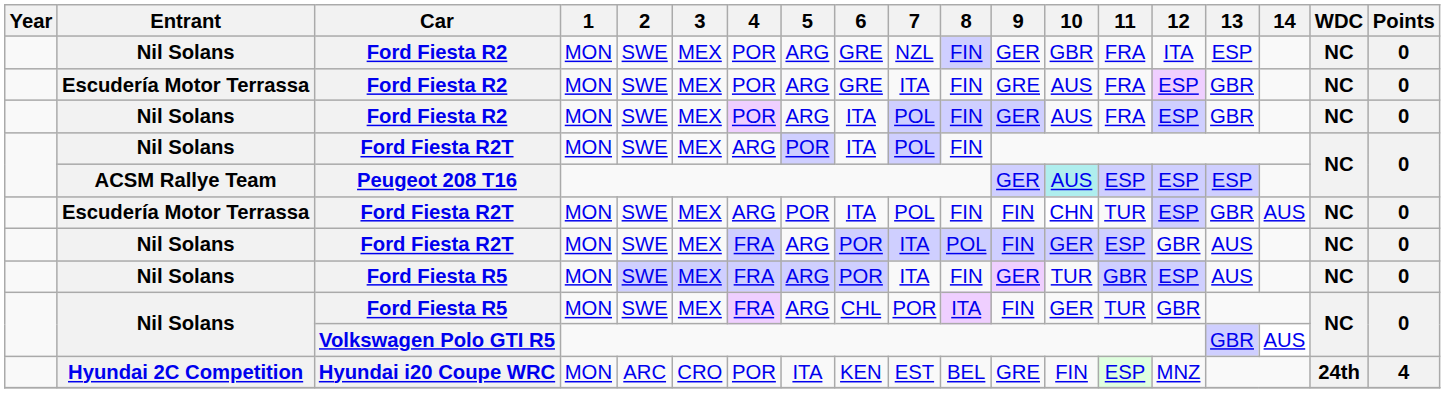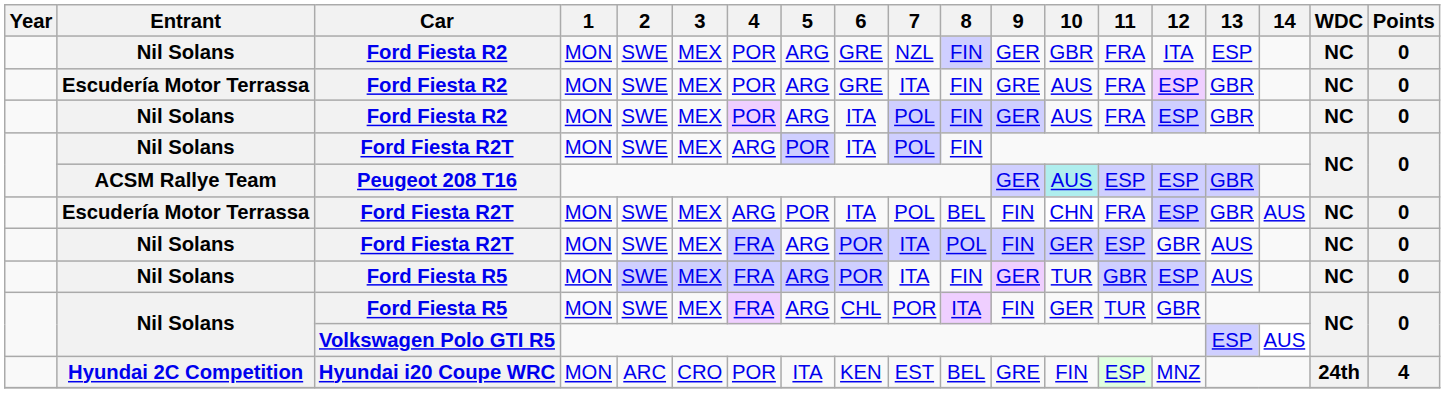 <table class="wikitable" style="text-align:center; font-size:85%">
 <tr>
 <th>Year</th>
 <th>Entrant</th>
 <th>Car</th>
 <th>1</th>
 <th>2</th>
 <th>3</th>
 <th>4</th>
 <th>5</th>
 <th>6</th>
 <th>7</th>
 <th>8</th>
 <th>9</th>
 <th>10</th>
 <th>11</th>
 <th>12</th>
 <th>13</th>
 <th>14</th>
 <th>WDC</th>
 <th>Points</th>
 </tr>
 <tr>
 <td></td>
 <th nowrap>Nil Solans</th>
 <th nowrap><a href='#'>Ford Fiesta R2</a></th>
 <td><a href='#'>MON</a></td>
 <td><a href='#'>SWE</a></td>
 <td><a href='#'>MEX</a></td>
 <td><a href='#'>POR</a></td>
 <td><a href='#'>ARG</a></td>
 <td><a href='#'>GRE</a></td>
 <td><a href='#'>NZL</a></td>
 <td style="background:#CFCFFF"><a href='#'>FIN</a><br></td>
 <td><a href='#'>GER</a></td>
 <td><a href='#'>GBR</a></td>
 <td><a href='#'>FRA</a></td>
 <td><a href='#'>ITA</a></td>
 <td><a href='#'>ESP</a></td>
 <td></td>
 <th>NC</th>
 <th>0</th>
 </tr>
 <tr>
 <td></td>
 <th nowrap>Escudería Motor Terrassa</th>
 <th nowrap><a href='#'>Ford Fiesta R2</a></th>
 <td><a href='#'>MON</a></td>
 <td><a href='#'>SWE</a></td>
 <td><a href='#'>MEX</a></td>
 <td><a href='#'>POR</a></td>
 <td><a href='#'>ARG</a></td>
 <td><a href='#'>GRE</a></td>
 <td><a href='#'>ITA</a></td>
 <td><a href='#'>FIN</a></td>
 <td><a href='#'>GRE</a></td>
 <td><a href='#'>AUS</a></td>
 <td><a href='#'>FRA</a></td>
 <td style="background:#EFCFFF"><a href='#'>ESP</a><br></td>
 <td><a href='#'>GBR</a></td>
 <td></td>
 <th>NC</th>
 <th>0</th>
 </tr>
 <tr>
 <td></td>
 <th nowrap>Nil Solans</th>
 <th nowrap><a href='#'>Ford Fiesta R2</a></th>
 <td><a href='#'>MON</a></td>
 <td><a href='#'>SWE</a></td>
 <td><a href='#'>MEX</a></td>
 <td style="background:#EFCFFF"><a href='#'>POR</a><br></td>
 <td><a href='#'>ARG</a></td>
 <td><a href='#'>ITA</a></td>
 <td style="background:#CFCFFF"><a href='#'>POL</a><br></td>
 <td style="background:#CFCFFF"><a href='#'>FIN</a><br></td>
 <td style="background:#CFCFFF"><a href='#'>GER</a><br></td>
 <td><a href='#'>AUS</a></td>
 <td><a href='#'>FRA</a></td>
 <td style="background:#CFCFFF"><a href='#'>ESP</a><br></td>
 <td><a href='#'>GBR</a></td>
 <td></td>
 <th>NC</th>
 <th>0</th>
 </tr>
 <tr>
 <td rowspan="2"></td>
 <th nowrap>Nil Solans</th>
 <th nowrap><a href='#'>Ford Fiesta R2T</a></th>
 <td><a href='#'>MON</a></td>
 <td><a href='#'>SWE</a></td>
 <td><a href='#'>MEX</a></td>
 <td><a href='#'>ARG</a></td>
 <td style="background:#CFCFFF"><a href='#'>POR</a><br></td>
 <td><a href='#'>ITA</a></td>
 <td style="background:#CFCFFF"><a href='#'>POL</a><br></td>
 <td><a href='#'>FIN</a></td>
 <td colspan=6></td>
 <th rowspan="2">NC</th>
 <th rowspan="2">0</th>
 </tr>
 <tr>
 <th nowrap>ACSM Rallye Team</th>
 <th nowrap><a href='#'>Peugeot 208 T16</a></th>
 <td colspan=8></td>
 <td style="background:#CFCFFF"><a href='#'>GER</a><br></td>
 <td style="background: paleturquoise;"><a href='#'>AUS</a></td>
 <td style="background:#CFCFFF"><a href='#'>ESP</a><br></td>
 <td style="background:#CFCFFF"><a href='#'>ESP</a><br></td>
-<td style="background:#CFCFFF"><a href='#'>ESP</a><br></td>
+<td style="background:#CFCFFF"><a href='#'>GBR</a><br></td>
 <td></td>
 </tr>
 <tr>
 <td></td>
 <th nowrap>Escudería Motor Terrassa</th>
 <th nowrap><a href='#'>Ford Fiesta R2T</a></th>
 <td><a href='#'>MON</a></td>
 <td><a href='#'>SWE</a></td>
 <td><a href='#'>MEX</a></td>
 <td><a href='#'>ARG</a></td>
 <td><a href='#'>POR</a></td>
 <td><a href='#'>ITA</a></td>
 <td><a href='#'>POL</a></td>
-<td><a href='#'>FIN</a></td>
+<td><a href='#'>BEL</a></td>
 <td><a href='#'>FIN</a></td>
 <td style="background:#FFFFFF"><a href='#'>CHN</a><br></td>
-<td><a href='#'>TUR</a></td>
+<td><a href='#'>FRA</a></td>
 <td style="background:#CFCFFF"><a href='#'>ESP</a><br></td>
 <td><a href='#'>GBR</a></td>
 <td><a href='#'>AUS</a></td>
 <th>NC</th>
 <th>0</th>
 </tr>
 <tr>
 <td></td>
 <th nowrap>Nil Solans</th>
 <th nowrap><a href='#'>Ford Fiesta R2T</a></th>
 <td><a href='#'>MON</a></td>
 <td><a href='#'>SWE</a></td>
 <td><a href='#'>MEX</a></td>
 <td style="background:#CFCFFF"><a href='#'>FRA</a><br></td>
 <td><a href='#'>ARG</a></td>
 <td style="background:#CFCFFF"><a href='#'>POR</a><br></td>
 <td style="background:#CFCFFF"><a href='#'>ITA</a><br></td>
 <td style="background:#CFCFFF"><a href='#'>POL</a><br></td>
 <td style="background:#CFCFFF"><a href='#'>FIN</a><br></td>
 <td style="background:#CFCFFF"><a href='#'>GER</a><br></td>
 <td style="background:#CFCFFF"><a href='#'>ESP</a><br></td>
 <td><a href='#'>GBR</a></td>
 <td><a href='#'>AUS</a></td>
 <td></td>
 <th>NC</th>
 <th>0</th>
 </tr>
 <tr>
 <td></td>
 <th nowrap>Nil Solans</th>
 <th nowrap><a href='#'>Ford Fiesta R5</a></th>
 <td><a href='#'>MON</a></td>
 <td style="background:#CFCFFF"><a href='#'>SWE</a><br></td>
 <td style="background:#CFCFFF"><a href='#'>MEX</a><br></td>
 <td style="background:#CFCFFF"><a href='#'>FRA</a><br></td>
 <td style="background:#CFCFFF"><a href='#'>ARG</a><br></td>
 <td style="background:#CFCFFF"><a href='#'>POR</a><br></td>
 <td><a href='#'>ITA</a></td>
 <td><a href='#'>FIN</a></td>
 <td style="background:#EFCFFF"><a href='#'>GER</a><br></td>
 <td><a href='#'>TUR</a></td>
 <td style="background:#CFCFFF"><a href='#'>GBR</a><br></td>
 <td style="background:#CFCFFF"><a href='#'>ESP</a><br></td>
 <td><a href='#'>AUS</a></td>
 <td></td>
 <th>NC</th>
 <th>0</th>
 </tr>
 <tr>
 <td rowspan="2"></td>
 <th rowspan="2" nowrap>Nil Solans</th>
 <th nowrap><a href='#'>Ford Fiesta R5</a></th>
 <td><a href='#'>MON</a></td>
 <td><a href='#'>SWE</a></td>
 <td><a href='#'>MEX</a></td>
 <td style="background:#EFCFFF"><a href='#'>FRA</a><br></td>
 <td><a href='#'>ARG</a></td>
 <td><a href='#'>CHL</a></td>
 <td><a href='#'>POR</a></td>
 <td style="background:#EFCFFF"><a href='#'>ITA</a><br></td>
 <td><a href='#'>FIN</a></td>
 <td><a href='#'>GER</a></td>
 <td><a href='#'>TUR</a></td>
 <td><a href='#'>GBR</a></td>
 <td colspan=2></td>
 <th rowspan="2">NC</th>
 <th rowspan="2">0</th>
 </tr>
 <tr>
 <th nowrap><a href='#'>Volkswagen Polo GTI R5</a></th>
 <td colspan=12></td>
-<td style="background:#CFCFFF"><a href='#'>GBR</a><br></td>
+<td style="background:#CFCFFF"><a href='#'>ESP</a><br></td>
 <td style="background:#FFFFFF"><a href='#'>AUS</a><br></td>
 </tr>
 <tr>
 <td></td>
 <th nowrap><a href='#'>Hyundai 2C Competition</a></th>
 <th nowrap><a href='#'>Hyundai i20 Coupe WRC</a></th>
 <td><a href='#'>MON</a></td>
 <td><a href='#'>ARC</a></td>
 <td><a href='#'>CRO</a></td>
 <td><a href='#'>POR</a></td>
 <td><a href='#'>ITA</a></td>
 <td><a href='#'>KEN</a></td>
 <td><a href='#'>EST</a></td>
 <td><a href='#'>BEL</a></td>
 <td><a href='#'>GRE</a></td>
 <td><a href='#'>FIN</a></td>
 <td style="background:#DFFFDF"><a href='#'>ESP</a><br></td>
 <td><a href='#'>MNZ</a></td>
 <td colspan=2></td>
 <th>24th</th>
 <th>4</th>
 </tr>
 <tr>
 </tr>
 </table>
